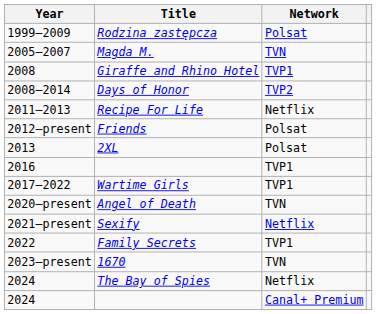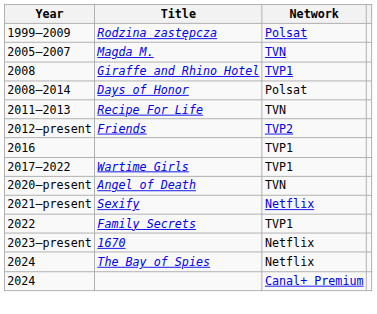 <table class="wikitable plainrowheaders sortable">
 <tr style="text-align:center;">
 <th>Year</th>
 <th>Title</th>
 <th>Network</th>
 <th class="unsortable"></th>
 </tr>
 <tr>
 <td>1999–2009</td>
 <td><em><a href='#'>Rodzina zastępcza</a></em></td>
 <td><a href='#'>Polsat</a></td>
 <td></td>
 </tr>
 <tr>
 <td>2005–2007</td>
 <td><em><a href='#'>Magda M.</a></em></td>
 <td><a href='#'>TVN</a></td>
 <td></td>
 </tr>
 <tr>
 <td>2008</td>
 <td><em><a href='#'>Giraffe and Rhino Hotel</a></em></td>
 <td><a href='#'>TVP1</a></td>
 <td></td>
 </tr>
 <tr>
 <td>2008–2014</td>
 <td><em><a href='#'>Days of Honor</a></em></td>
-<td><a href='#'>TVP2</a></td>
+<td>Polsat</td>
 <td></td>
 </tr>
 <tr>
 <td>2011–2013</td>
 <td><em><a href='#'>Recipe For Life</a></em></td>
-<td>Netflix</td>
+<td>TVN</td>
 <td></td>
 </tr>
 <tr>
 <td>2012–present</td>
 <td><em><a href='#'>Friends</a></em></td>
-<td>Polsat</td>
-<td></td>
-</tr>
-<tr>
-<td>2013</td>
-<td><em><a href='#'>2XL</a></em></td>
-<td>Polsat</td>
+<td><a href='#'>TVP2</a></td>
 <td></td>
 </tr>
 <tr>
 <td>2016</td>
 <td><em></em></td>
 <td>TVP1</td>
 <td></td>
 </tr>
 <tr>
 <td>2017–2022</td>
 <td><em><a href='#'>Wartime Girls</a></em></td>
 <td>TVP1</td>
 <td></td>
 </tr>
 <tr>
 <td>2020–present</td>
 <td><em><a href='#'>Angel of Death</a></em></td>
 <td>TVN</td>
 <td></td>
 </tr>
 <tr>
 <td>2021–present</td>
 <td><em><a href='#'>Sexify</a></em></td>
 <td><a href='#'>Netflix</a></td>
 <td></td>
 </tr>
 <tr>
 <td>2022</td>
 <td><em><a href='#'>Family Secrets</a></em></td>
 <td>TVP1</td>
 <td></td>
 </tr>
 <tr>
 <td>2023–present</td>
 <td><em><a href='#'>1670</a></em></td>
-<td>TVN</td>
+<td>Netflix</td>
 <td></td>
 </tr>
 <tr>
 <td>2024</td>
 <td><em><a href='#'>The Bay of Spies</a></em></td>
 <td>Netflix</td>
 <td></td>
 </tr>
 <tr>
 <td>2024</td>
 <td><em></em></td>
 <td><a href='#'>Canal+ Premium</a></td>
 <td></td>
 </tr>
 </table>
